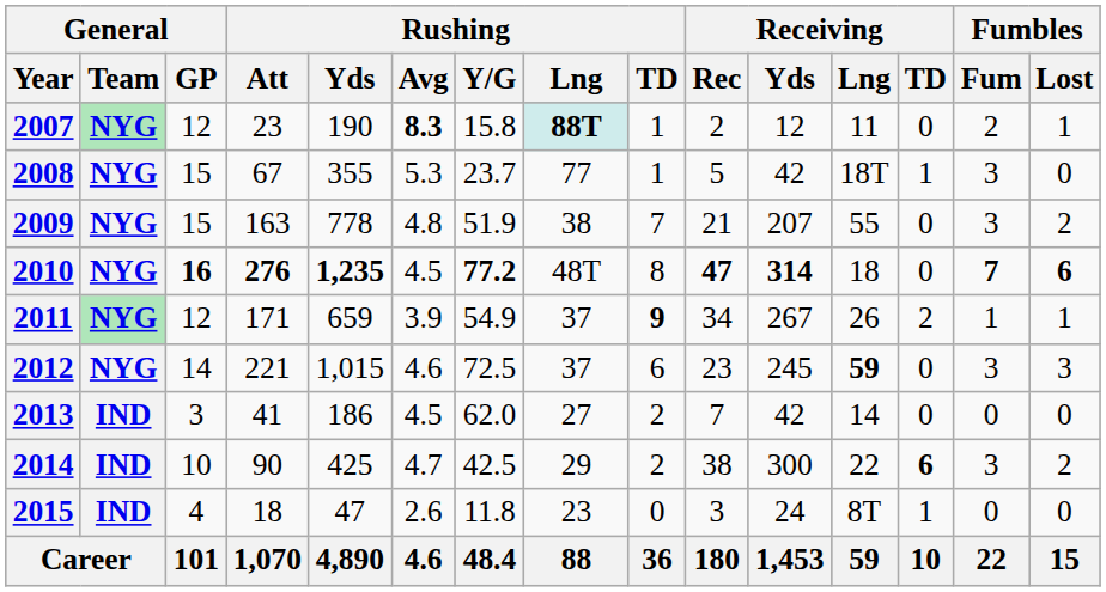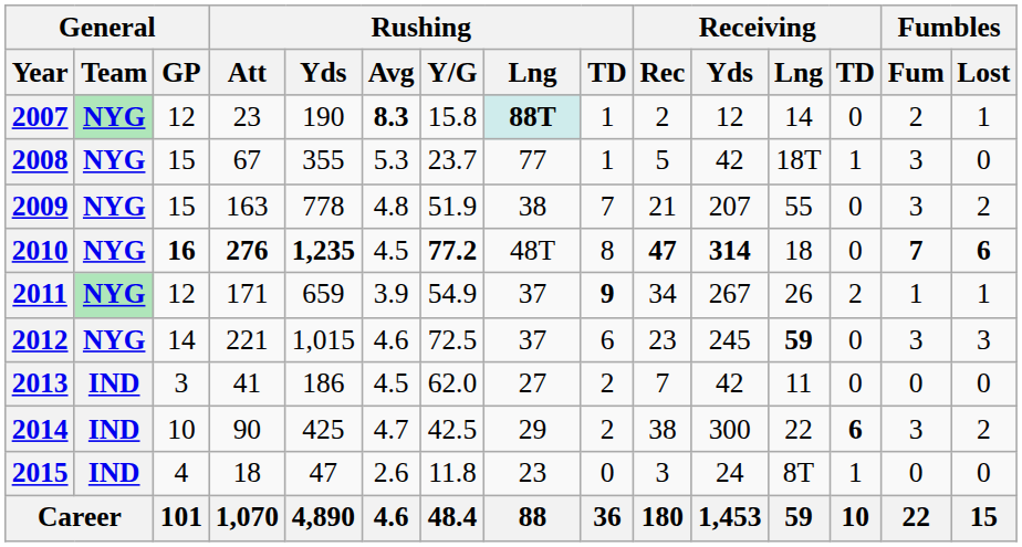 <table class="wikitable">
 <tr>
 <th colspan="3">General</th>
 <th colspan="6" style="text-align:center;">Rushing</th>
 <th colspan="4" style="text-align:center;">Receiving</th>
 <th colspan="2" style="text-align:center;">Fumbles</th>
 </tr>
 <tr>
 <th>Year</th>
 <th>Team</th>
 <th>GP</th>
 <th>Att</th>
 <th>Yds</th>
 <th>Avg</th>
 <th>Y/G</th>
 <th>Lng</th>
 <th>TD</th>
 <th>Rec</th>
 <th>Yds</th>
 <th>Lng</th>
 <th>TD</th>
 <th>Fum</th>
 <th>Lost</th>
 </tr>
 <tr style="text-align:center;">
 <th><a href='#'>2007</a></th>
 <th style="background:#afe6ba;"><a href='#'>NYG</a></th>
 <td>12</td>
 <td>23</td>
 <td>190</td>
 <td><strong>8.3</strong></td>
 <td>15.8</td>
 <td style="background:#cfecec; width:3em;"><strong>88T</strong></td>
 <td>1</td>
 <td>2</td>
 <td>12</td>
-<td>11</td>
+<td>14</td>
 <td>0</td>
 <td>2</td>
 <td>1</td>
 </tr>
 <tr style="text-align:center;">
 <th><a href='#'>2008</a></th>
 <th><a href='#'>NYG</a></th>
 <td>15</td>
 <td>67</td>
 <td>355</td>
 <td>5.3</td>
 <td>23.7</td>
 <td>77</td>
 <td>1</td>
 <td>5</td>
 <td>42</td>
 <td>18T</td>
 <td>1</td>
 <td>3</td>
 <td>0</td>
 </tr>
 <tr style="text-align:center;">
 <th><a href='#'>2009</a></th>
 <th><a href='#'>NYG</a></th>
 <td>15</td>
 <td>163</td>
 <td>778</td>
 <td>4.8</td>
 <td>51.9</td>
 <td>38</td>
 <td>7</td>
 <td>21</td>
 <td>207</td>
 <td>55</td>
 <td>0</td>
 <td>3</td>
 <td>2</td>
 </tr>
 <tr style="text-align:center;">
 <th><a href='#'>2010</a></th>
 <th><a href='#'>NYG</a></th>
 <td><strong>16</strong></td>
 <td><strong>276</strong></td>
 <td><strong>1,235</strong></td>
 <td>4.5</td>
 <td><strong>77.2</strong></td>
 <td>48T</td>
 <td>8</td>
 <td><strong>47</strong></td>
 <td><strong>314</strong></td>
 <td>18</td>
 <td>0</td>
 <td><strong>7</strong></td>
 <td><strong>6</strong></td>
 </tr>
 <tr style="text-align:center;">
 <th><a href='#'>2011</a></th>
 <th style="background:#afe6ba;"><a href='#'>NYG</a></th>
 <td>12</td>
 <td>171</td>
 <td>659</td>
 <td>3.9</td>
 <td>54.9</td>
 <td>37</td>
 <td><strong>9</strong></td>
 <td>34</td>
 <td>267</td>
 <td>26</td>
 <td>2</td>
 <td>1</td>
 <td>1</td>
 </tr>
 <tr style="text-align:center;">
 <th><a href='#'>2012</a></th>
 <th><a href='#'>NYG</a></th>
 <td>14</td>
 <td>221</td>
 <td>1,015</td>
 <td>4.6</td>
 <td>72.5</td>
 <td>37</td>
 <td>6</td>
 <td>23</td>
 <td>245</td>
 <td><strong>59</strong></td>
 <td>0</td>
 <td>3</td>
 <td>3</td>
 </tr>
 <tr style="text-align:center;">
 <th><a href='#'>2013</a></th>
 <th><a href='#'>IND</a></th>
 <td>3</td>
 <td>41</td>
 <td>186</td>
 <td>4.5</td>
 <td>62.0</td>
 <td>27</td>
 <td>2</td>
 <td>7</td>
 <td>42</td>
-<td>14</td>
+<td>11</td>
 <td>0</td>
 <td>0</td>
 <td>0</td>
 </tr>
 <tr style="text-align:center;">
 <th><a href='#'>2014</a></th>
 <th><a href='#'>IND</a></th>
 <td>10</td>
 <td>90</td>
 <td>425</td>
 <td>4.7</td>
 <td>42.5</td>
 <td>29</td>
 <td>2</td>
 <td>38</td>
 <td>300</td>
 <td>22</td>
 <td><strong>6</strong></td>
 <td>3</td>
 <td>2</td>
 </tr>
 <tr style="text-align:center;">
 <th><a href='#'>2015</a></th>
 <th><a href='#'>IND</a></th>
 <td>4</td>
 <td>18</td>
 <td>47</td>
 <td>2.6</td>
 <td>11.8</td>
 <td>23</td>
 <td>0</td>
 <td>3</td>
 <td>24</td>
 <td>8T</td>
 <td>1</td>
 <td>0</td>
 <td>0</td>
 </tr>
 <tr>
 <th colspan="2">Career </th>
 <th>101</th>
 <th>1,070</th>
 <th>4,890</th>
 <th>4.6</th>
 <th>48.4</th>
 <th>88</th>
 <th>36</th>
 <th>180</th>
 <th>1,453</th>
 <th>59</th>
 <th>10</th>
 <th>22</th>
 <th>15</th>
 </tr>
 </table>
